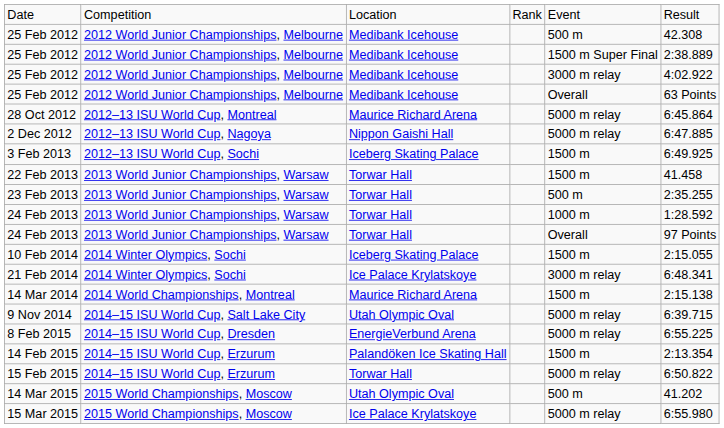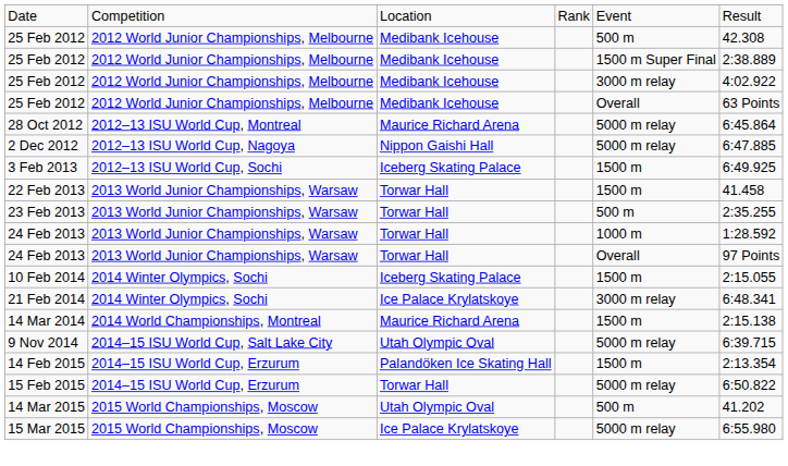 <table class="wikitable sortable" style="font-size:95%" style="text-align:center">
 <tr>
 <td>Date</td>
 <td>Competition</td>
 <td>Location</td>
 <td>Rank</td>
 <td>Event</td>
 <td>Result</td>
 </tr>
 <tr>
 <td>25 Feb 2012</td>
 <td><a href='#'>2012 World Junior Championships</a>, <a href='#'>Melbourne</a></td>
 <td> <a href='#'>Medibank Icehouse</a></td>
 <td></td>
 <td>500 m</td>
 <td>42.308</td>
 </tr>
 <tr>
 <td>25 Feb 2012</td>
 <td><a href='#'>2012 World Junior Championships</a>, <a href='#'>Melbourne</a></td>
 <td> <a href='#'>Medibank Icehouse</a></td>
 <td></td>
 <td>1500 m Super Final</td>
 <td>2:38.889</td>
 </tr>
 <tr>
 <td>25 Feb 2012</td>
 <td><a href='#'>2012 World Junior Championships</a>, <a href='#'>Melbourne</a></td>
 <td> <a href='#'>Medibank Icehouse</a></td>
 <td></td>
 <td>3000 m relay</td>
 <td>4:02.922</td>
 </tr>
 <tr>
 <td>25 Feb 2012</td>
 <td><a href='#'>2012 World Junior Championships</a>, <a href='#'>Melbourne</a></td>
 <td> <a href='#'>Medibank Icehouse</a></td>
 <td></td>
 <td>Overall</td>
 <td>63 Points</td>
 </tr>
 <tr>
 <td>28 Oct 2012</td>
 <td><a href='#'>2012–13 ISU World Cup</a>, <a href='#'>Montreal</a></td>
 <td> <a href='#'>Maurice Richard Arena</a></td>
 <td></td>
 <td>5000 m relay</td>
 <td>6:45.864</td>
 </tr>
 <tr>
 <td>2 Dec 2012</td>
 <td><a href='#'>2012–13 ISU World Cup</a>, <a href='#'>Nagoya</a></td>
 <td> <a href='#'>Nippon Gaishi Hall</a></td>
 <td></td>
 <td>5000 m relay</td>
 <td>6:47.885</td>
 </tr>
 <tr>
 <td>3 Feb 2013</td>
 <td><a href='#'>2012–13 ISU World Cup</a>, <a href='#'>Sochi</a></td>
 <td> <a href='#'>Iceberg Skating Palace</a></td>
 <td></td>
 <td>1500 m</td>
 <td>6:49.925</td>
 </tr>
 <tr>
 <td>22 Feb 2013</td>
 <td><a href='#'>2013 World Junior Championships</a>, <a href='#'>Warsaw</a></td>
 <td> <a href='#'>Torwar Hall</a></td>
 <td></td>
 <td>1500 m</td>
 <td>41.458</td>
 </tr>
 <tr>
 <td>23 Feb 2013</td>
 <td><a href='#'>2013 World Junior Championships</a>, <a href='#'>Warsaw</a></td>
 <td> <a href='#'>Torwar Hall</a></td>
 <td></td>
 <td>500 m</td>
 <td>2:35.255</td>
 </tr>
 <tr>
 <td>24 Feb 2013</td>
 <td><a href='#'>2013 World Junior Championships</a>, <a href='#'>Warsaw</a></td>
 <td> <a href='#'>Torwar Hall</a></td>
 <td></td>
 <td>1000 m</td>
 <td>1:28.592</td>
 </tr>
 <tr>
 <td>24 Feb 2013</td>
 <td><a href='#'>2013 World Junior Championships</a>, <a href='#'>Warsaw</a></td>
 <td> <a href='#'>Torwar Hall</a></td>
 <td></td>
 <td>Overall</td>
 <td>97 Points</td>
 </tr>
 <tr>
 <td>10 Feb 2014</td>
 <td><a href='#'>2014 Winter Olympics</a>, <a href='#'>Sochi</a></td>
 <td> <a href='#'>Iceberg Skating Palace</a></td>
 <td></td>
 <td>1500 m</td>
 <td>2:15.055</td>
 </tr>
 <tr>
 <td>21 Feb 2014</td>
 <td><a href='#'>2014 Winter Olympics</a>, <a href='#'>Sochi</a></td>
 <td> <a href='#'>Ice Palace Krylatskoye</a></td>
 <td></td>
 <td>3000 m relay</td>
 <td>6:48.341</td>
 </tr>
 <tr>
 <td>14 Mar 2014</td>
 <td><a href='#'>2014 World Championships</a>, <a href='#'>Montreal</a></td>
 <td> <a href='#'>Maurice Richard Arena</a></td>
 <td></td>
 <td>1500 m</td>
 <td>2:15.138</td>
 </tr>
 <tr>
 <td>9 Nov 2014</td>
 <td><a href='#'>2014–15 ISU World Cup</a>, <a href='#'>Salt Lake City</a></td>
 <td> <a href='#'>Utah Olympic Oval</a></td>
 <td></td>
 <td>5000 m relay</td>
 <td>6:39.715</td>
 </tr>
 <tr>
-<td>8 Feb 2015</td>
-<td><a href='#'>2014–15 ISU World Cup</a>, <a href='#'>Dresden</a></td>
-<td> <a href='#'>EnergieVerbund Arena</a></td>
-<td></td>
-<td>5000 m relay</td>
-<td>6:55.225</td>
-</tr>
-<tr>
 <td>14 Feb 2015</td>
 <td><a href='#'>2014–15 ISU World Cup</a>, <a href='#'>Erzurum</a></td>
 <td> <a href='#'>Palandöken Ice Skating Hall</a></td>
 <td></td>
 <td>1500 m</td>
 <td>2:13.354</td>
 </tr>
 <tr>
 <td>15 Feb 2015</td>
 <td><a href='#'>2014–15 ISU World Cup</a>, <a href='#'>Erzurum</a></td>
 <td> <a href='#'>Torwar Hall</a></td>
 <td></td>
 <td>5000 m relay</td>
 <td>6:50.822</td>
 </tr>
 <tr>
 <td>14 Mar 2015</td>
 <td><a href='#'>2015 World Championships</a>, <a href='#'>Moscow</a></td>
 <td> <a href='#'>Utah Olympic Oval</a></td>
 <td></td>
 <td>500 m</td>
 <td>41.202</td>
 </tr>
 <tr>
 <td>15 Mar 2015</td>
 <td><a href='#'>2015 World Championships</a>, <a href='#'>Moscow</a></td>
 <td> <a href='#'>Ice Palace Krylatskoye</a></td>
 <td></td>
 <td>5000 m relay</td>
 <td>6:55.980</td>
 </tr>
 </table>
